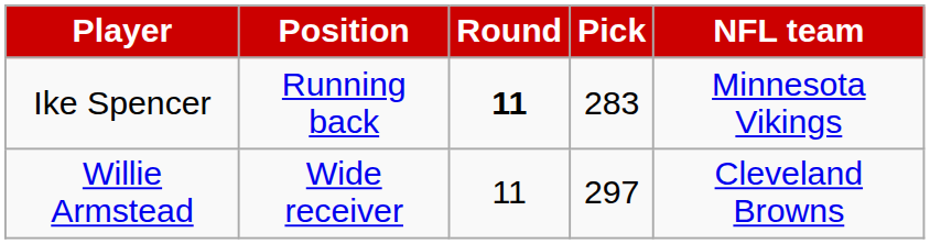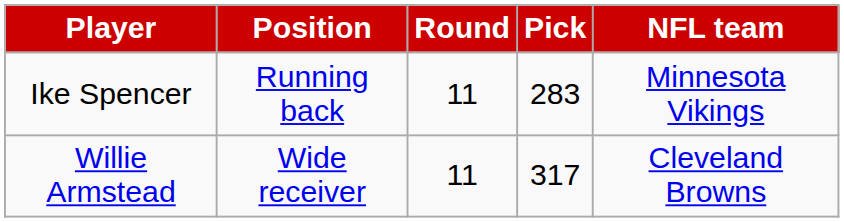 <table class="wikitable" width="50%">
 <tr align="center" style="background:#CC0000; color:white">
 <td><strong>Player</strong></td>
 <td><strong>Position</strong></td>
 <td><strong>Round</strong></td>
 <td><strong>Pick</strong></td>
 <td><strong>NFL team</strong></td>
 </tr>
 <tr align="center">
 <td>Ike Spencer</td>
 <td><a href='#'>Running back</a></td>
-<td><strong>11</strong></td>
+<td>11</td>
 <td>283</td>
 <td><a href='#'>Minnesota Vikings</a></td>
 </tr>
 <tr align="center">
 <td><a href='#'>Willie Armstead</a></td>
 <td><a href='#'>Wide receiver</a></td>
 <td>11</td>
-<td>297</td>
+<td>317</td>
 <td><a href='#'>Cleveland Browns</a></td>
 </tr>
 </table>
